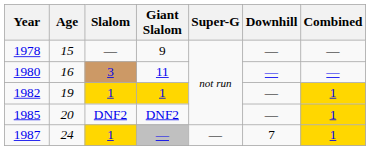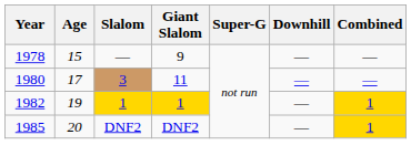 <table class=wikitable style="text-align:center">
 <tr>
 <th>  Year  </th>
 <th> Age </th>
 <th> Slalom </th>
 <th> Giant <br> Slalom </th>
 <th>Super-G</th>
 <th>Downhill</th>
 <th>Combined</th>
 </tr>
 <tr>
 <td><a href='#'>1978</a></td>
 <td><em>15</em></td>
 <td>—</td>
 <td>9</td>
 <td rowspan=4><small><em>not run</em></small></td>
 <td>—</td>
 <td>—</td>
 </tr>
 <tr>
 <td><a href='#'>1980</a></td>
-<td><em>16</em></td>
+<td><em>17</em></td>
 <td style="background:#c96;"><a href='#'>3</a></td>
 <td><a href='#'>11</a></td>
 <td><a href='#'>—</a></td>
 <td><a href='#'>—</a></td>
 </tr>
 <tr>
 <td><a href='#'>1982</a></td>
 <td><em>19</em></td>
 <td style="background:gold;"><a href='#'>1</a></td>
 <td style="background:gold;"><a href='#'>1</a></td>
 <td>—</td>
 <td style="background:gold;"><a href='#'>1</a></td>
 </tr>
 <tr>
 <td><a href='#'>1985</a></td>
 <td><em>20</em></td>
 <td><a href='#'>DNF2</a></td>
 <td><a href='#'>DNF2</a></td>
 <td>—</td>
 <td style="background:gold;"><a href='#'>1</a></td>
 </tr>
-<tr>
-<td><a href='#'>1987</a></td>
-<td><em>24</em></td>
-<td style="background:gold;"><a href='#'>1</a></td>
-<td style="background:silver;"><a href='#'>—</a></td>
-<td>—</td>
-<td>7</td>
-<td style="background:gold;"><a href='#'>1</a></td>
-</tr>
 </table>
